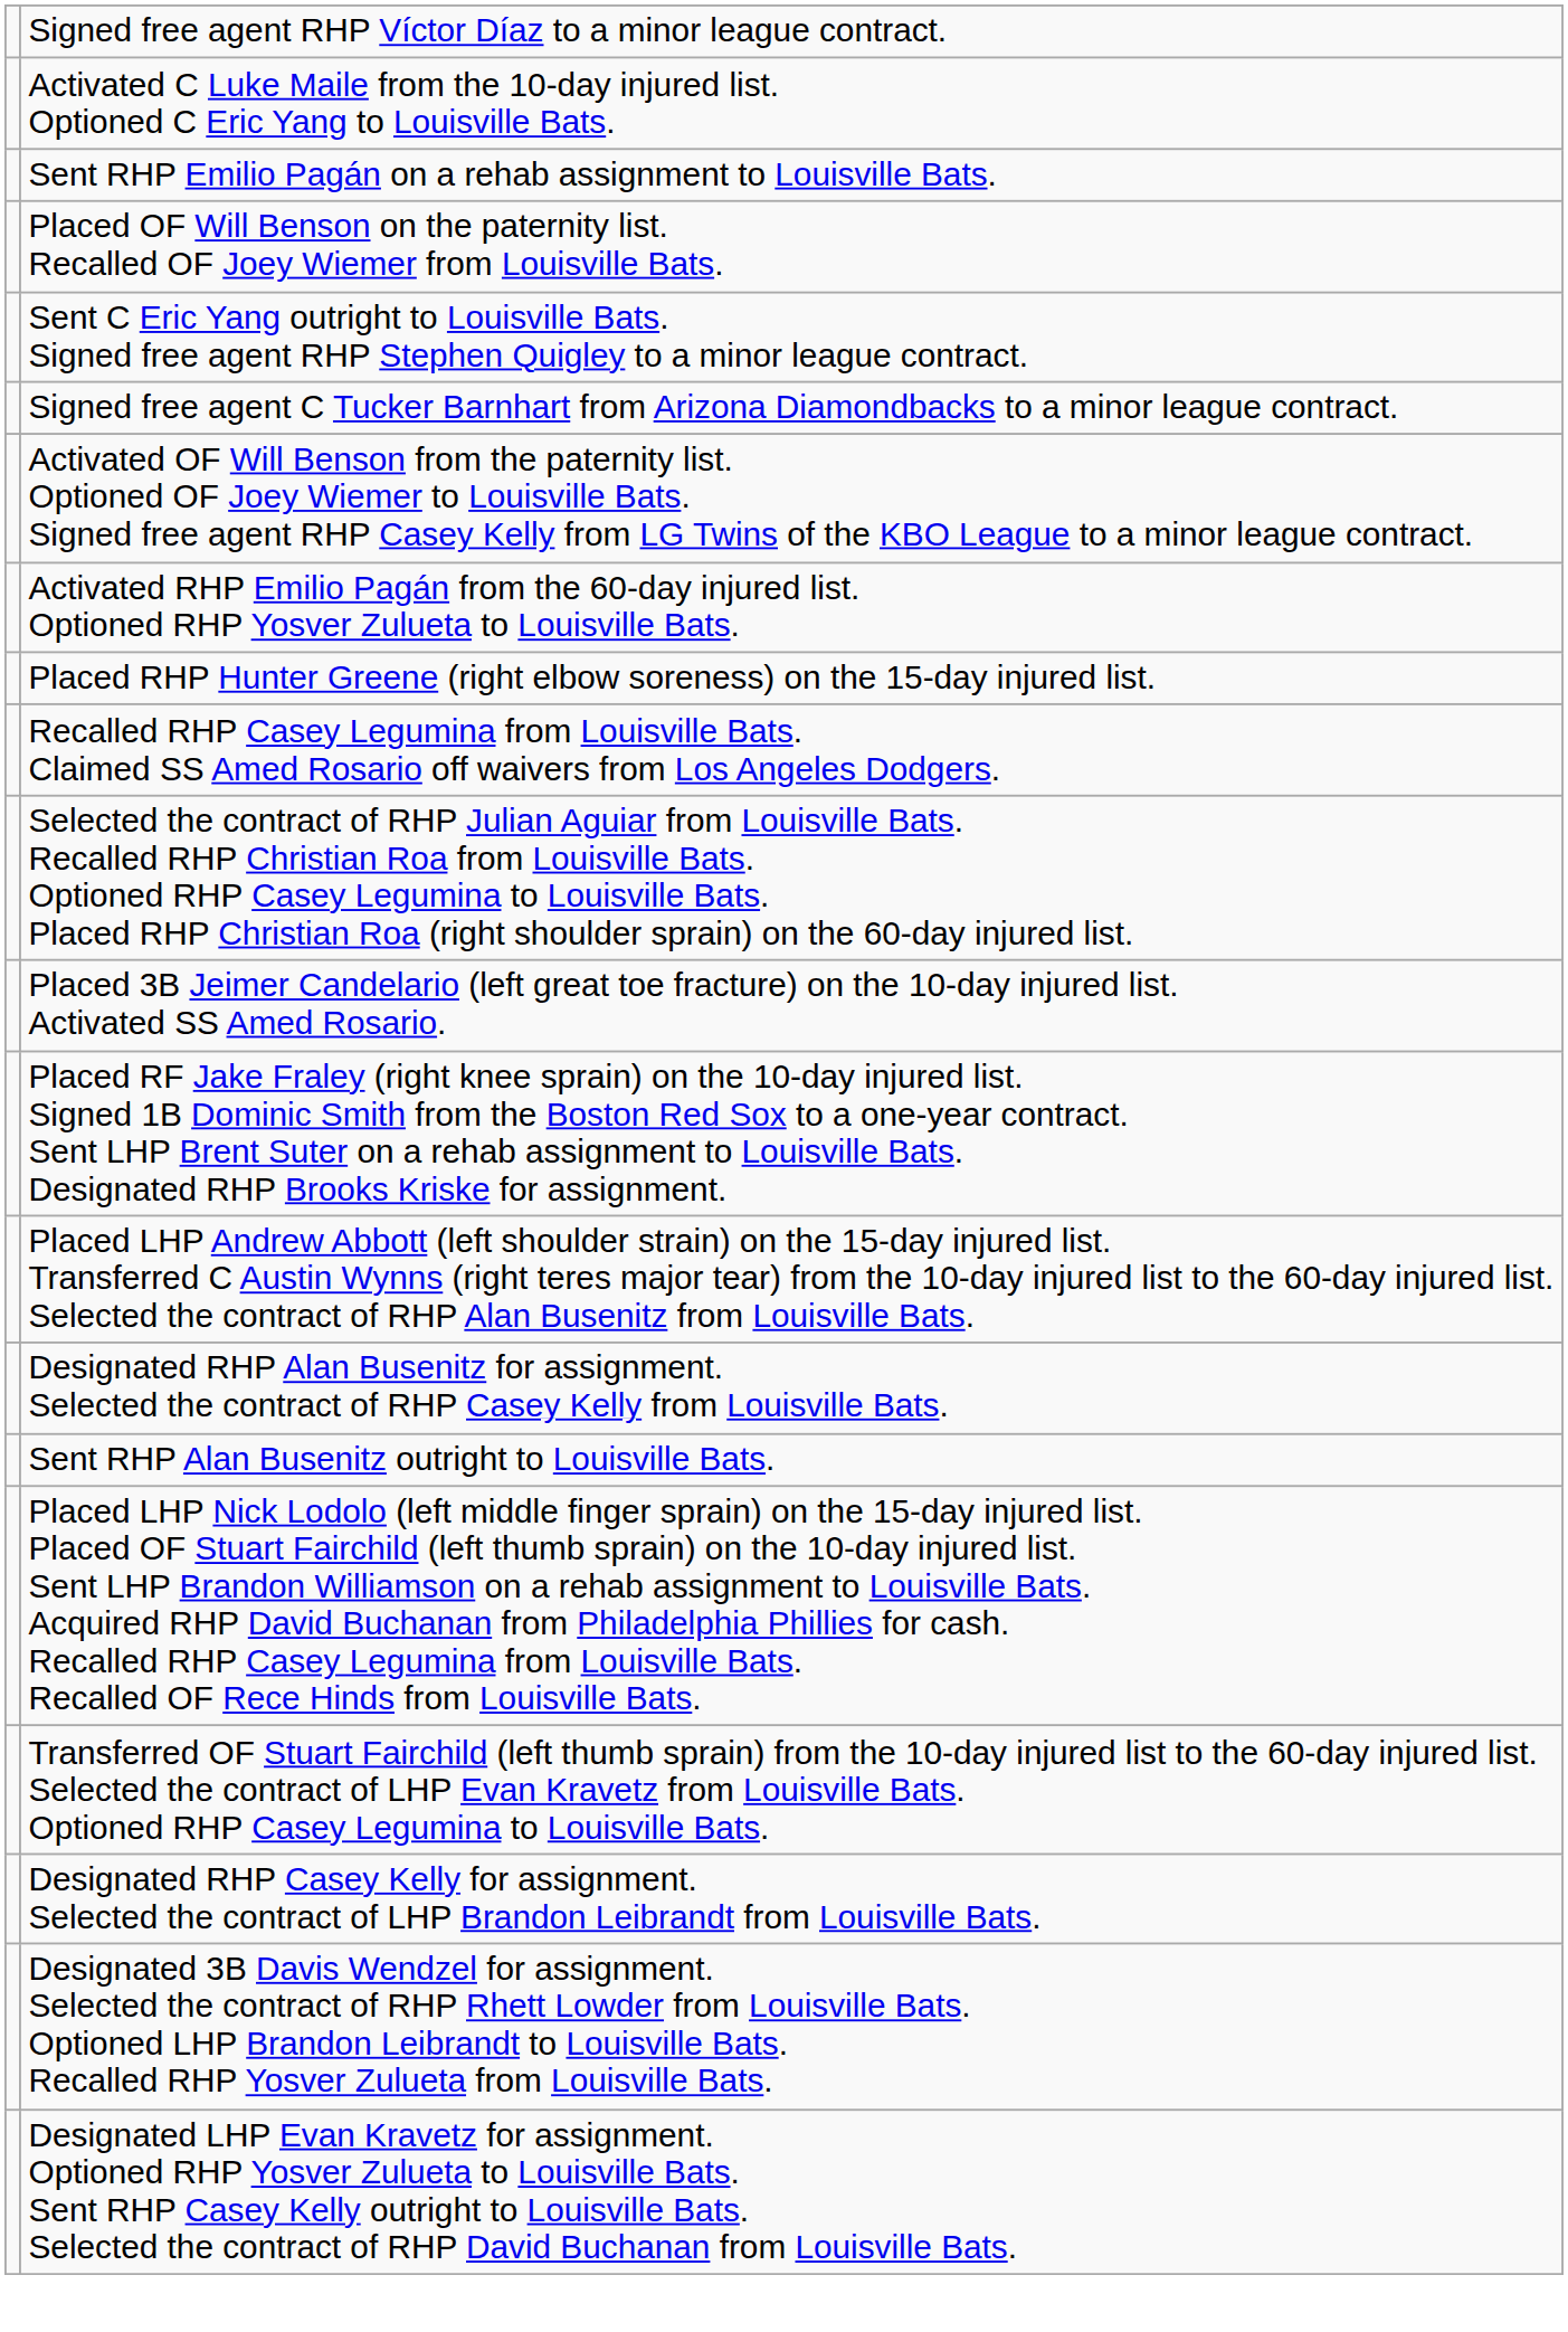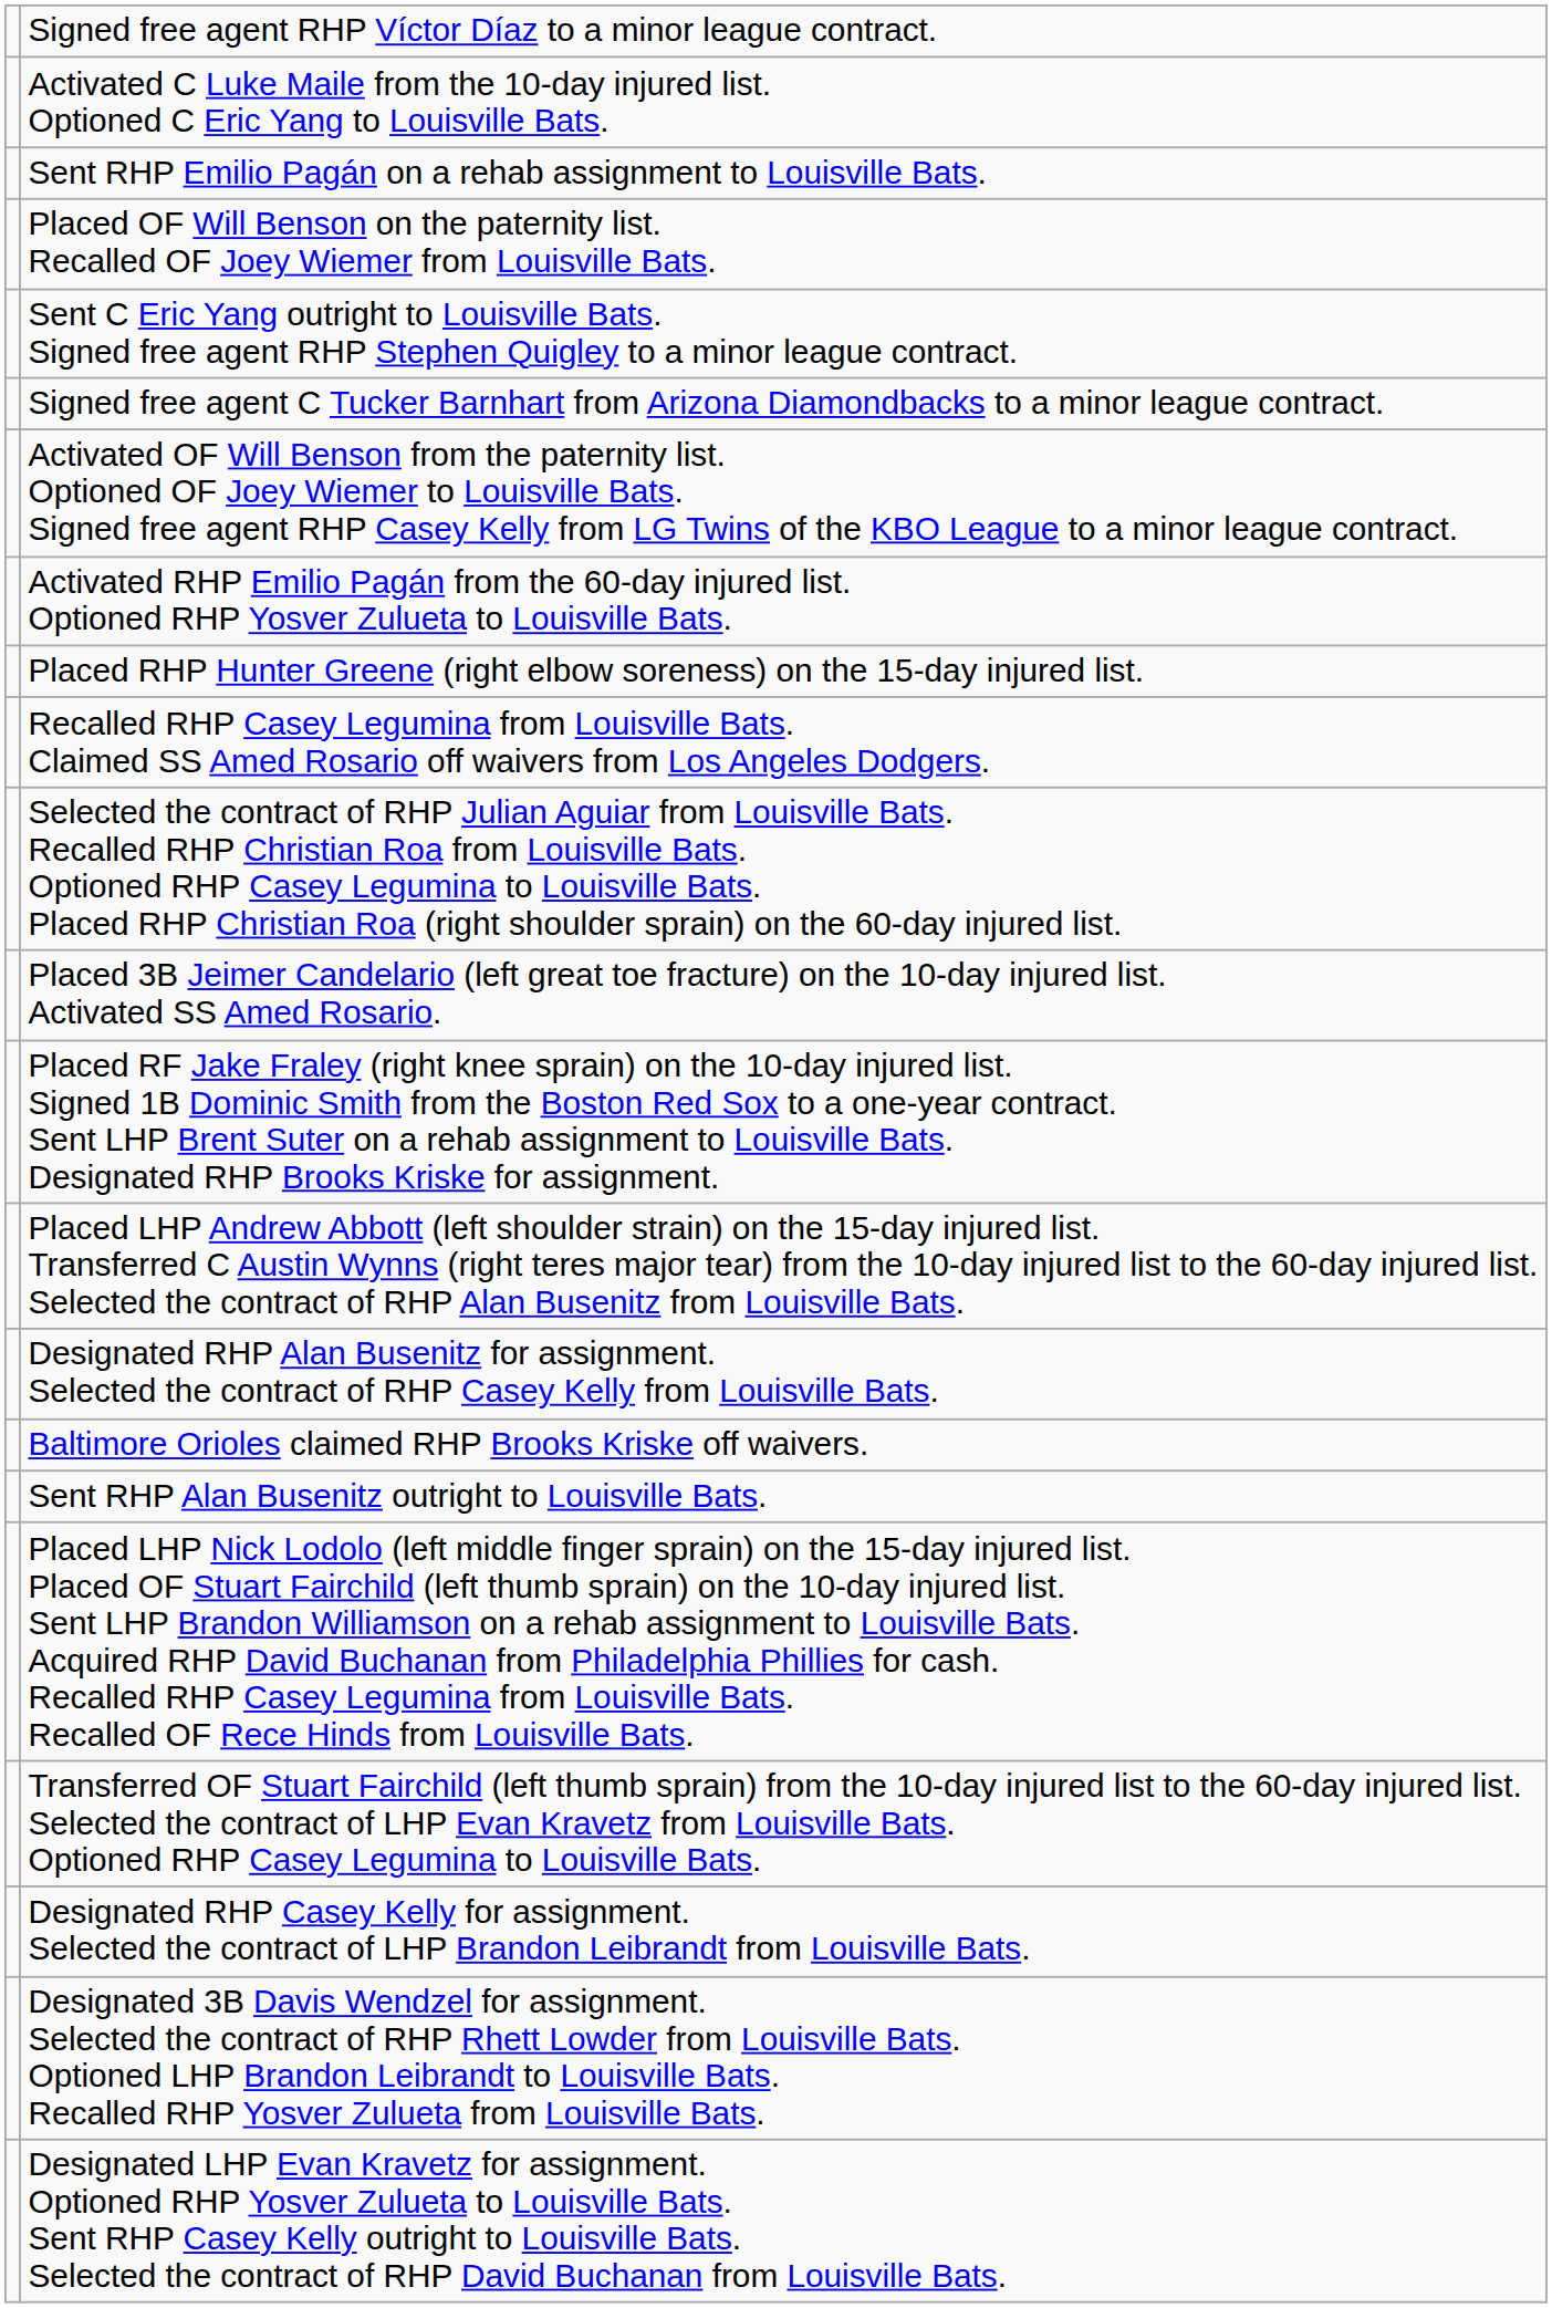 <table class="wikitable">
 <tr>
 <td></td>
 <td>Signed free agent RHP <a href='#'>Víctor Díaz</a> to a minor league contract.</td>
 </tr>
 <tr>
 <td></td>
 <td>Activated C <a href='#'>Luke Maile</a> from the 10-day injured list. <br> Optioned C <a href='#'>Eric Yang</a> to <a href='#'>Louisville Bats</a>.</td>
 </tr>
 <tr>
 <td></td>
 <td>Sent RHP <a href='#'>Emilio Pagán</a> on a rehab assignment to <a href='#'>Louisville Bats</a>.</td>
 </tr>
 <tr>
 <td></td>
 <td>Placed OF <a href='#'>Will Benson</a> on the paternity list.<br> Recalled OF <a href='#'>Joey Wiemer</a> from <a href='#'>Louisville Bats</a>.</td>
 </tr>
 <tr>
 <td></td>
 <td>Sent C <a href='#'>Eric Yang</a> outright to <a href='#'>Louisville Bats</a>. <br> Signed free agent RHP <a href='#'>Stephen Quigley</a> to a minor league contract.</td>
 </tr>
 <tr>
 <td></td>
 <td>Signed free agent C <a href='#'>Tucker Barnhart</a> from <a href='#'>Arizona Diamondbacks</a> to a minor league contract.</td>
 </tr>
 <tr>
 <td></td>
 <td>Activated OF <a href='#'>Will Benson</a> from the paternity list. <br> Optioned OF <a href='#'>Joey Wiemer</a> to <a href='#'>Louisville Bats</a>. <br> Signed free agent RHP <a href='#'>Casey Kelly</a> from <a href='#'>LG Twins</a> of the <a href='#'>KBO League</a> to a minor league contract.</td>
 </tr>
 <tr>
 <td></td>
 <td>Activated RHP <a href='#'>Emilio Pagán</a> from the 60-day injured list. <br> Optioned RHP <a href='#'>Yosver Zulueta</a> to <a href='#'>Louisville Bats</a>.</td>
 </tr>
 <tr>
 <td></td>
 <td>Placed RHP <a href='#'>Hunter Greene</a> (right elbow soreness) on the 15-day injured list.</td>
 </tr>
 <tr>
 <td></td>
 <td>Recalled RHP <a href='#'>Casey Legumina</a> from <a href='#'>Louisville Bats</a>. <br> Claimed SS <a href='#'>Amed Rosario</a> off waivers from <a href='#'>Los Angeles Dodgers</a>.</td>
 </tr>
 <tr>
 <td></td>
 <td>Selected the contract of RHP <a href='#'>Julian Aguiar</a> from <a href='#'>Louisville Bats</a>. <br> Recalled RHP <a href='#'>Christian Roa</a> from <a href='#'>Louisville Bats</a>. <br> Optioned RHP <a href='#'>Casey Legumina</a> to <a href='#'>Louisville Bats</a>. <br> Placed RHP <a href='#'>Christian Roa</a> (right shoulder sprain) on the 60-day injured list.</td>
 </tr>
 <tr>
 <td></td>
 <td>Placed 3B <a href='#'>Jeimer Candelario</a> (left great toe fracture) on the 10-day injured list. <br> Activated SS <a href='#'>Amed Rosario</a>.</td>
 </tr>
 <tr>
 <td></td>
 <td>Placed RF <a href='#'>Jake Fraley</a> (right knee sprain) on the 10-day injured list. <br> Signed 1B <a href='#'>Dominic Smith</a> from the <a href='#'>Boston Red Sox</a> to a one-year contract. <br> Sent LHP <a href='#'>Brent Suter</a> on a rehab assignment to <a href='#'>Louisville Bats</a>. <br> Designated RHP <a href='#'>Brooks Kriske</a> for assignment.</td>
 </tr>
 <tr>
 <td></td>
 <td>Placed LHP <a href='#'>Andrew Abbott</a> (left shoulder strain) on the 15-day injured list. <br> Transferred C <a href='#'>Austin Wynns</a> (right teres major tear) from the 10-day injured list to the 60-day injured list. <br> Selected the contract of RHP <a href='#'>Alan Busenitz</a> from <a href='#'>Louisville Bats</a>.</td>
 </tr>
 <tr>
 <td></td>
 <td>Designated RHP <a href='#'>Alan Busenitz</a> for assignment. <br> Selected the contract of RHP <a href='#'>Casey Kelly</a> from <a href='#'>Louisville Bats</a>.</td>
 </tr>
 <tr>
 <td></td>
+<td><a href='#'>Baltimore Orioles</a> claimed RHP <a href='#'>Brooks Kriske</a> off waivers.</td>
+</tr>
+<tr>
+<td></td>
 <td>Sent RHP <a href='#'>Alan Busenitz</a> outright to <a href='#'>Louisville Bats</a>.</td>
 </tr>
 <tr>
 <td></td>
 <td>Placed LHP <a href='#'>Nick Lodolo</a> (left middle finger sprain) on the 15-day injured list. <br> Placed OF <a href='#'>Stuart Fairchild</a> (left thumb sprain) on the 10-day injured list. <br> Sent LHP <a href='#'>Brandon Williamson</a> on a rehab assignment to <a href='#'>Louisville Bats</a>. <br> Acquired RHP <a href='#'>David Buchanan</a> from <a href='#'>Philadelphia Phillies</a> for cash. <br> Recalled RHP <a href='#'>Casey Legumina</a> from <a href='#'>Louisville Bats</a>. <br> Recalled OF <a href='#'>Rece Hinds</a> from <a href='#'>Louisville Bats</a>.</td>
 </tr>
 <tr>
 <td></td>
 <td>Transferred OF <a href='#'>Stuart Fairchild</a> (left thumb sprain) from the 10-day injured list to the 60-day injured list. <br> Selected the contract of LHP <a href='#'>Evan Kravetz</a> from <a href='#'>Louisville Bats</a>. <br> Optioned RHP <a href='#'>Casey Legumina</a> to <a href='#'>Louisville Bats</a>.</td>
 </tr>
 <tr>
 <td></td>
 <td>Designated RHP <a href='#'>Casey Kelly</a> for assignment. <br> Selected the contract of LHP <a href='#'>Brandon Leibrandt</a> from <a href='#'>Louisville Bats</a>.</td>
 </tr>
 <tr>
 <td></td>
 <td>Designated 3B <a href='#'>Davis Wendzel</a> for assignment. <br> Selected the contract of RHP <a href='#'>Rhett Lowder</a> from <a href='#'>Louisville Bats</a>. <br> Optioned LHP <a href='#'>Brandon Leibrandt</a> to <a href='#'>Louisville Bats</a>. <br> Recalled RHP <a href='#'>Yosver Zulueta</a> from <a href='#'>Louisville Bats</a>.</td>
 </tr>
 <tr>
 <td></td>
 <td>Designated LHP <a href='#'>Evan Kravetz</a> for assignment. <br> Optioned RHP <a href='#'>Yosver Zulueta</a> to <a href='#'>Louisville Bats</a>. <br> Sent RHP <a href='#'>Casey Kelly</a> outright to <a href='#'>Louisville Bats</a>. <br> Selected the contract of RHP <a href='#'>David Buchanan</a> from <a href='#'>Louisville Bats</a>.</td>
 </tr>
 </table>
